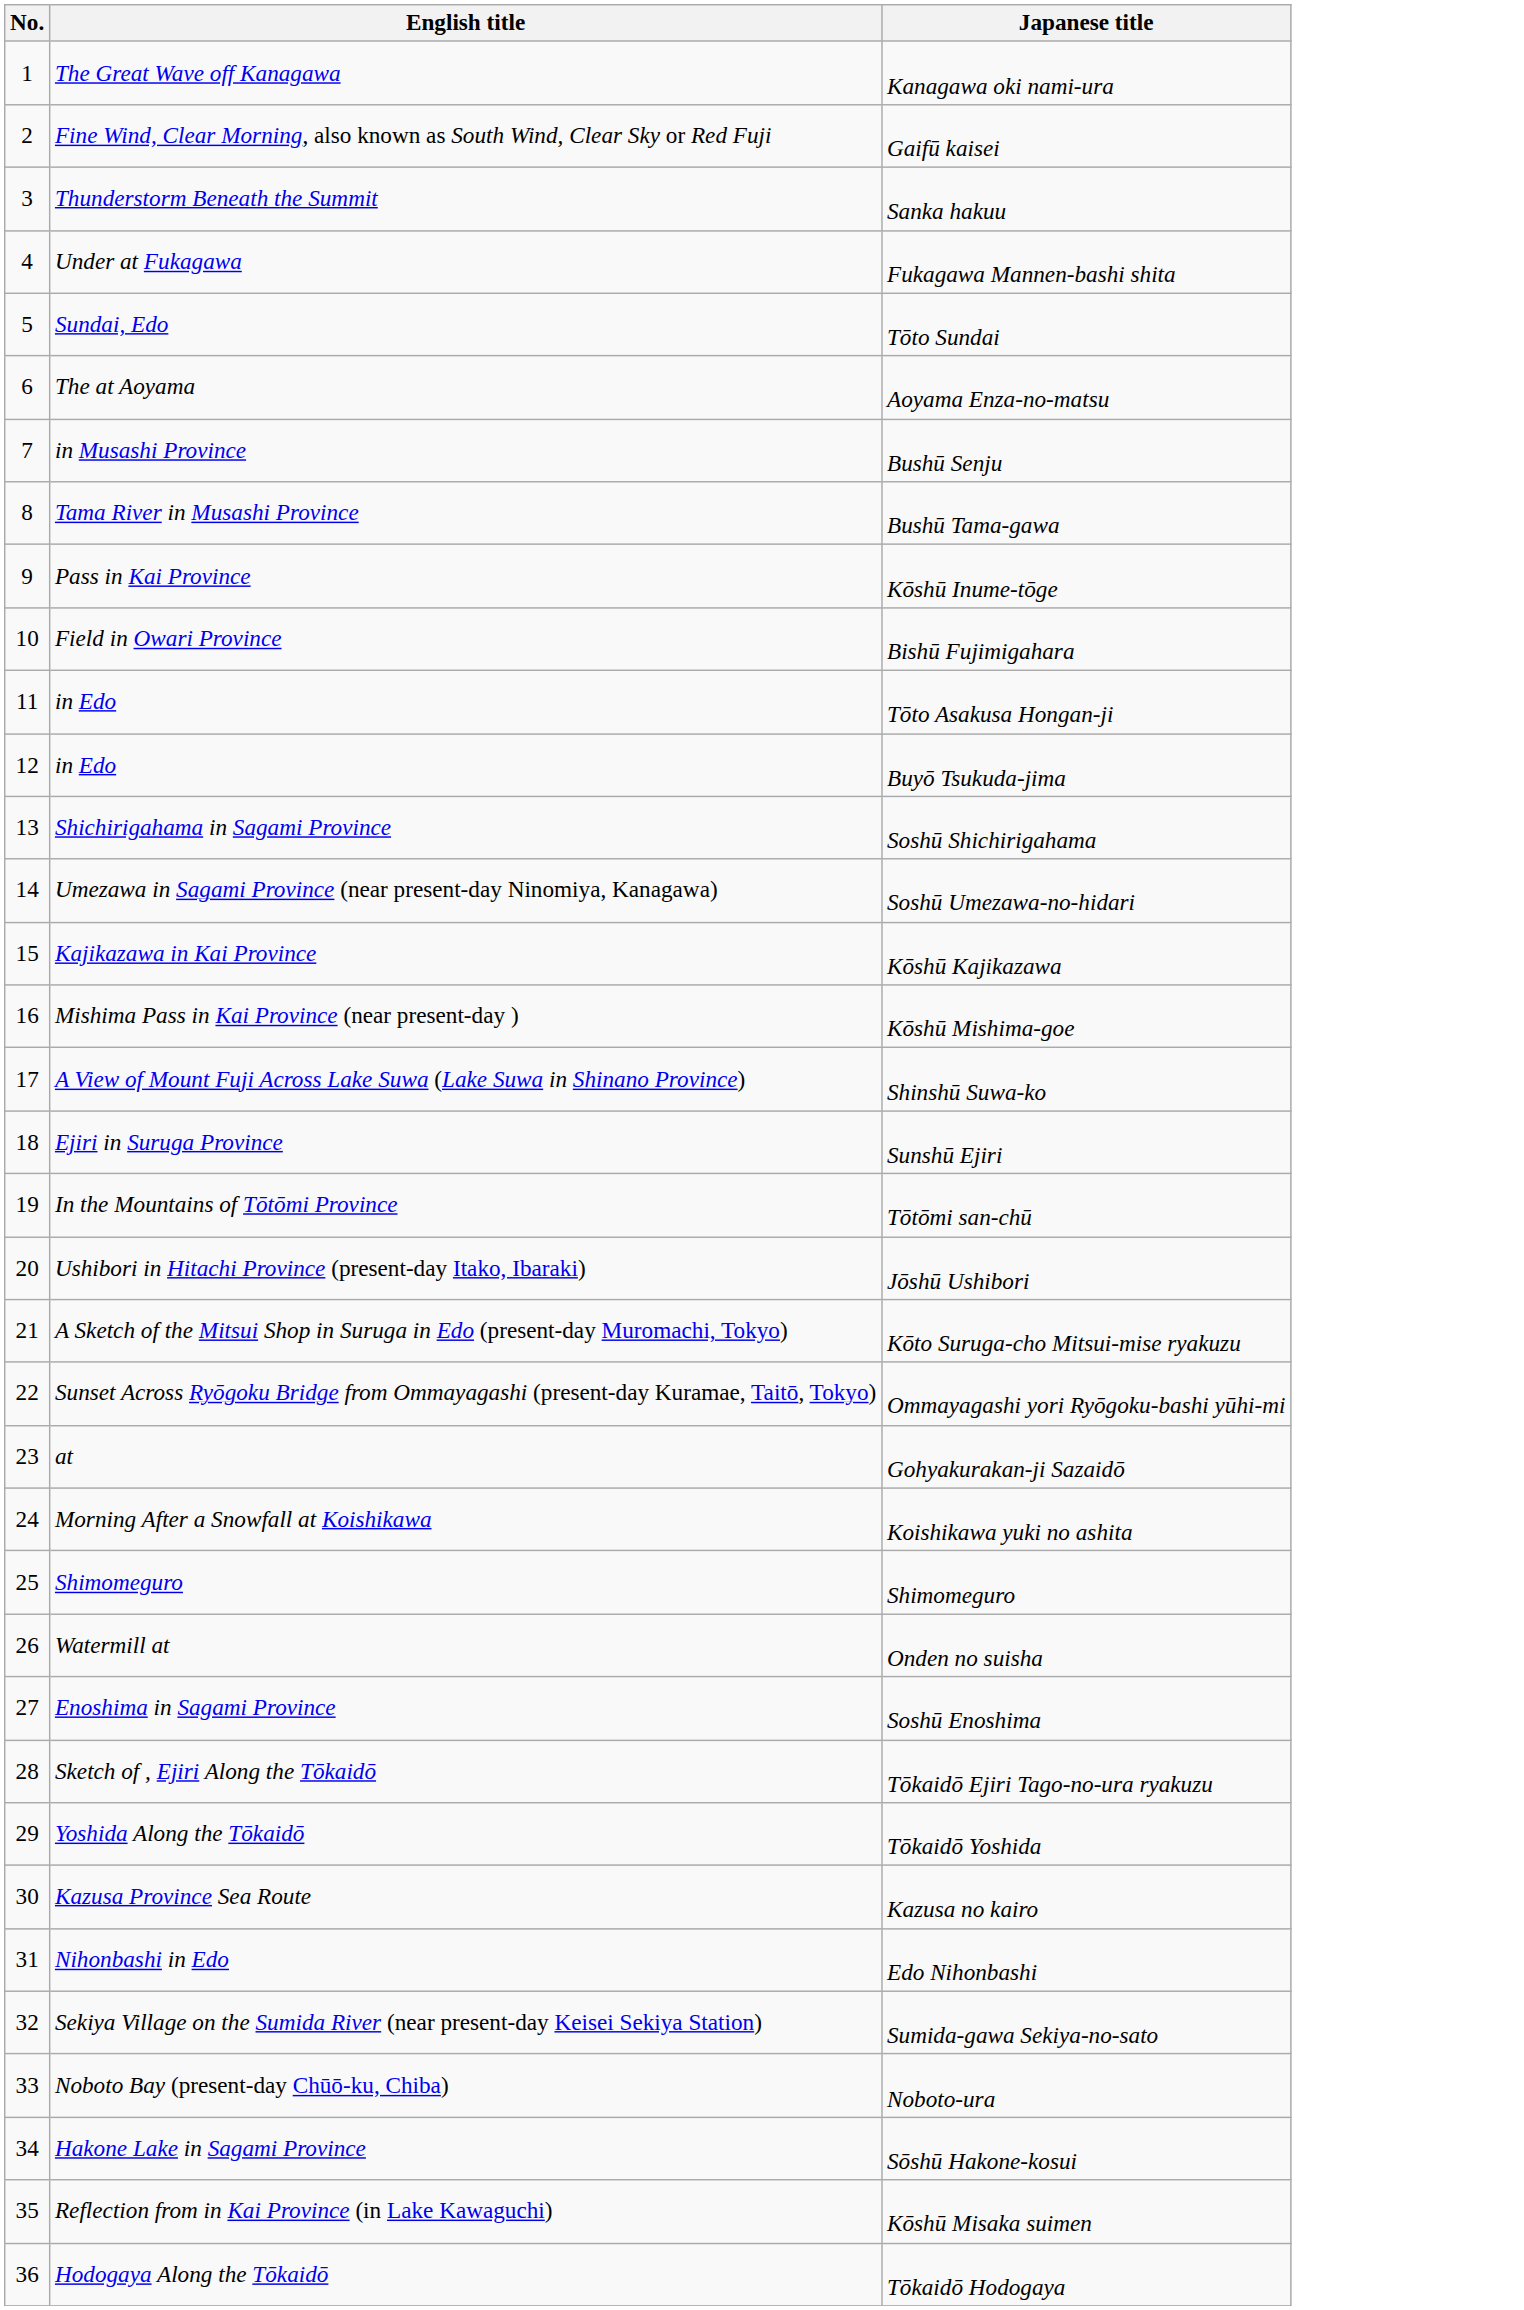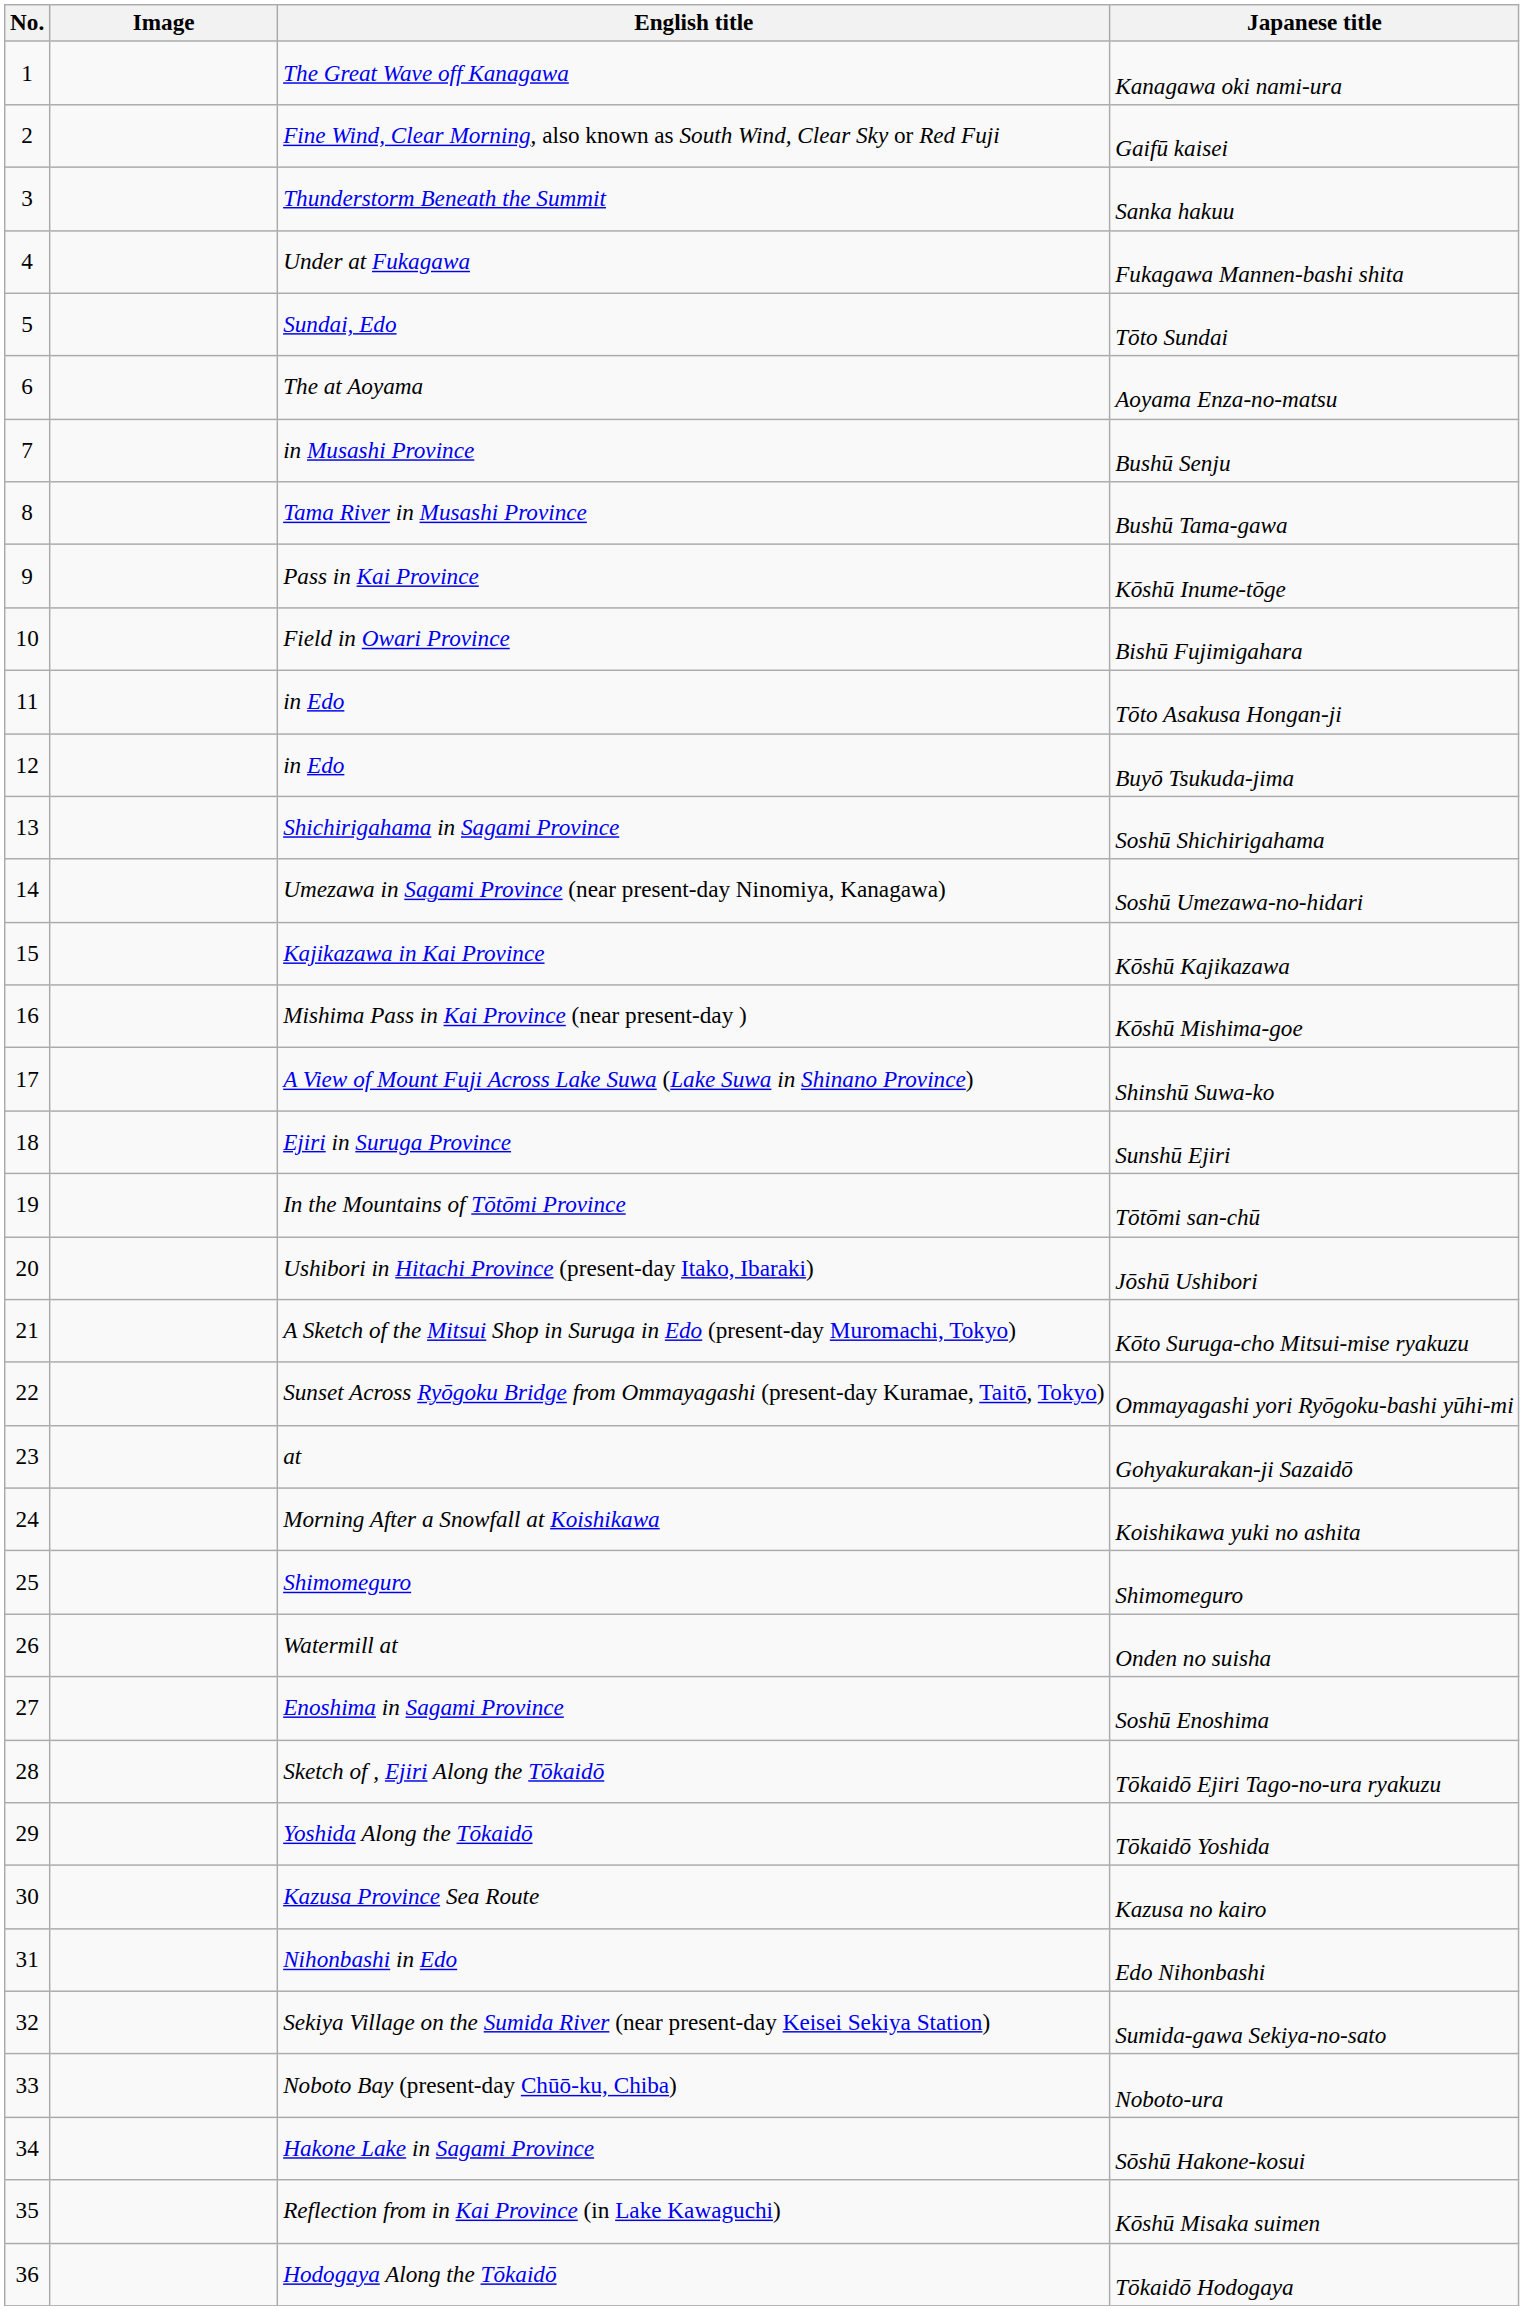 <table class="wikitable">
 <tr>
 <th>No.</th>
+<th width="150px">Image</th>
 <th>English title</th>
 <th>Japanese title</th>
 </tr>
 <tr>
 <td align="center">1</td>
+<td></td>
 <td><em><a href='#'>The Great Wave off Kanagawa</a></em></td>
 <td><br><em>Kanagawa oki nami-ura</em></td>
 </tr>
 <tr>
 <td align="center">2</td>
+<td></td>
 <td><em><a href='#'>Fine Wind, Clear Morning</a></em>, also known as <em>South Wind, Clear Sky</em> or <em>Red Fuji</em></td>
 <td><br><em>Gaifū kaisei</em></td>
 </tr>
 <tr>
 <td align="center">3</td>
+<td></td>
 <td><em><a href='#'>Thunderstorm Beneath the Summit</a></em></td>
 <td><br><em>Sanka hakuu</em></td>
 </tr>
 <tr>
 <td align="center">4</td>
+<td></td>
 <td><em>Under  at <a href='#'>Fukagawa</a></em></td>
 <td><br><em>Fukagawa Mannen-bashi shita</em></td>
 </tr>
 <tr>
 <td align="center">5</td>
+<td></td>
 <td><em><a href='#'>Sundai, Edo</a></em></td>
 <td><br><em>Tōto Sundai</em></td>
 </tr>
 <tr>
 <td align="center">6</td>
+<td></td>
 <td><em>The  at Aoyama</em></td>
 <td><br><em>Aoyama Enza-no-matsu</em></td>
 </tr>
 <tr>
 <td align="center">7</td>
+<td></td>
 <td><em> in <a href='#'>Musashi Province</a> </em></td>
 <td><br><em>Bushū Senju</em></td>
 </tr>
 <tr>
 <td align="center">8</td>
+<td></td>
 <td><em><a href='#'>Tama River</a> in <a href='#'>Musashi Province</a></em></td>
 <td><br><em>Bushū Tama-gawa</em></td>
 </tr>
 <tr>
 <td align="center">9</td>
+<td></td>
 <td><em> Pass in <a href='#'>Kai Province</a></em></td>
 <td><br><em>Kōshū Inume-tōge</em></td>
 </tr>
 <tr>
 <td align="center">10</td>
+<td></td>
 <td><em> Field in <a href='#'>Owari Province</a></em></td>
 <td><br><em>Bishū Fujimigahara</em></td>
 </tr>
 <tr>
 <td align="center">11</td>
+<td></td>
 <td><em> in <a href='#'>Edo</a></em></td>
 <td><br><em>Tōto Asakusa Hongan-ji</em></td>
 </tr>
 <tr>
 <td align="center">12</td>
+<td></td>
 <td><em> in <a href='#'>Edo</a></em></td>
 <td><br><em>Buyō Tsukuda-jima</em></td>
 </tr>
 <tr>
 <td align="center">13</td>
+<td></td>
 <td><em><a href='#'>Shichirigahama</a> in <a href='#'>Sagami Province</a></em></td>
 <td><br><em>Soshū Shichirigahama </em></td>
 </tr>
 <tr>
 <td align="center">14</td>
+<td></td>
 <td><em>Umezawa in <a href='#'>Sagami Province</a></em> (near present-day Ninomiya, Kanagawa)</td>
 <td><br><em>Soshū Umezawa-no-hidari</em></td>
 </tr>
 <tr>
 <td align="center">15</td>
+<td></td>
 <td><em><a href='#'>Kajikazawa in Kai Province</a></em></td>
 <td><br><em>Kōshū Kajikazawa</em></td>
 </tr>
 <tr>
 <td align="center">16</td>
+<td></td>
 <td><em>Mishima Pass in <a href='#'>Kai Province</a></em> (near present-day )</td>
 <td><br><em>Kōshū Mishima-goe</em></td>
 </tr>
 <tr>
 <td align="center">17</td>
+<td></td>
 <td><em><a href='#'>A View of Mount Fuji Across Lake Suwa</a></em> (<em><a href='#'>Lake Suwa</a> in <a href='#'>Shinano Province</a></em>)</td>
 <td><br><em>Shinshū Suwa-ko</em></td>
 </tr>
 <tr>
 <td align="center">18</td>
+<td></td>
 <td><em><a href='#'>Ejiri</a> in <a href='#'>Suruga Province</a></em></td>
 <td><br><em>Sunshū Ejiri</em></td>
 </tr>
 <tr>
 <td align="center">19</td>
+<td></td>
 <td><em>In the Mountains of <a href='#'>Tōtōmi Province</a></em></td>
 <td><br><em>Tōtōmi san-chū</em></td>
 </tr>
 <tr>
 <td align="center">20</td>
+<td></td>
 <td><em>Ushibori in <a href='#'>Hitachi Province</a></em> (present-day <a href='#'>Itako, Ibaraki</a>)</td>
 <td><br><em>Jōshū Ushibori</em></td>
 </tr>
 <tr>
 <td align="center">21</td>
+<td></td>
 <td><em>A Sketch of the <a href='#'>Mitsui</a> Shop in Suruga in <a href='#'>Edo</a></em> (present-day <a href='#'>Muromachi, Tokyo</a>)</td>
 <td><br><em>Kōto Suruga-cho Mitsui-mise ryakuzu</em></td>
 </tr>
 <tr>
 <td align="center">22</td>
+<td></td>
 <td><em>Sunset Across <a href='#'>Ryōgoku Bridge</a> from Ommayagashi</em> (present-day Kuramae, <a href='#'>Taitō</a>, <a href='#'>Tokyo</a>)</td>
 <td><br><em>Ommayagashi yori Ryōgoku-bashi yūhi-mi</em></td>
 </tr>
 <tr>
 <td align="center">23</td>
+<td></td>
 <td><em> at </em></td>
 <td><br><em>Gohyakurakan-ji Sazaidō</em></td>
 </tr>
 <tr>
 <td align="center">24</td>
+<td></td>
 <td><em>Morning After a Snowfall at <a href='#'>Koishikawa</a></em></td>
 <td><br><em>Koishikawa yuki no ashita</em></td>
 </tr>
 <tr>
 <td align="center">25</td>
+<td></td>
 <td><em><a href='#'>Shimomeguro</a></em></td>
 <td><br><em>Shimomeguro</em></td>
 </tr>
 <tr>
 <td align="center">26</td>
+<td></td>
 <td><em>Watermill at </em></td>
 <td><br><em>Onden no suisha</em></td>
 </tr>
 <tr>
 <td align="center">27</td>
+<td></td>
 <td><em><a href='#'>Enoshima</a> in <a href='#'>Sagami Province</a></em></td>
 <td><br><em>Soshū Enoshima</em></td>
 </tr>
 <tr>
 <td align="center">28</td>
+<td></td>
 <td><em>Sketch of , <a href='#'>Ejiri</a> Along the <a href='#'>Tōkaidō</a></em></td>
 <td><br><em>Tōkaidō Ejiri Tago-no-ura ryakuzu</em></td>
 </tr>
 <tr>
 <td align="center">29</td>
+<td></td>
 <td><em><a href='#'>Yoshida</a> Along the <a href='#'>Tōkaidō</a></em></td>
 <td><br><em>Tōkaidō Yoshida</em></td>
 </tr>
 <tr>
 <td align="center">30</td>
+<td></td>
 <td><em><a href='#'>Kazusa Province</a> Sea Route</em></td>
 <td><br><em>Kazusa no kairo</em></td>
 </tr>
 <tr>
 <td align="center">31</td>
+<td></td>
 <td><em><a href='#'>Nihonbashi</a> in <a href='#'>Edo</a></em></td>
 <td><br><em>Edo Nihonbashi</em></td>
 </tr>
 <tr>
 <td align="center">32</td>
+<td></td>
 <td><em>Sekiya Village on the <a href='#'>Sumida River</a></em> (near present-day <a href='#'>Keisei Sekiya Station</a>)</td>
 <td><br><em>Sumida-gawa Sekiya-no-sato</em></td>
 </tr>
 <tr>
 <td align="center">33</td>
+<td></td>
 <td><em>Noboto Bay</em> (present-day <a href='#'>Chūō-ku, Chiba</a>)</td>
 <td><br><em>Noboto-ura</em></td>
 </tr>
 <tr>
 <td align="center">34</td>
+<td></td>
 <td><em><a href='#'>Hakone Lake</a> in <a href='#'>Sagami Province</a></em></td>
 <td><br><em>Sōshū Hakone-kosui</em></td>
 </tr>
 <tr>
 <td align="center">35</td>
+<td></td>
 <td><em>Reflection from  in <a href='#'>Kai Province</a></em> (in <a href='#'>Lake Kawaguchi</a>)</td>
 <td><br><em>Kōshū Misaka suimen</em></td>
 </tr>
 <tr>
 <td align="center">36</td>
+<td></td>
 <td><em><a href='#'>Hodogaya</a> Along the <a href='#'>Tōkaidō</a></em></td>
 <td><br><em>Tōkaidō Hodogaya</em></td>
 </tr>
 </table>
